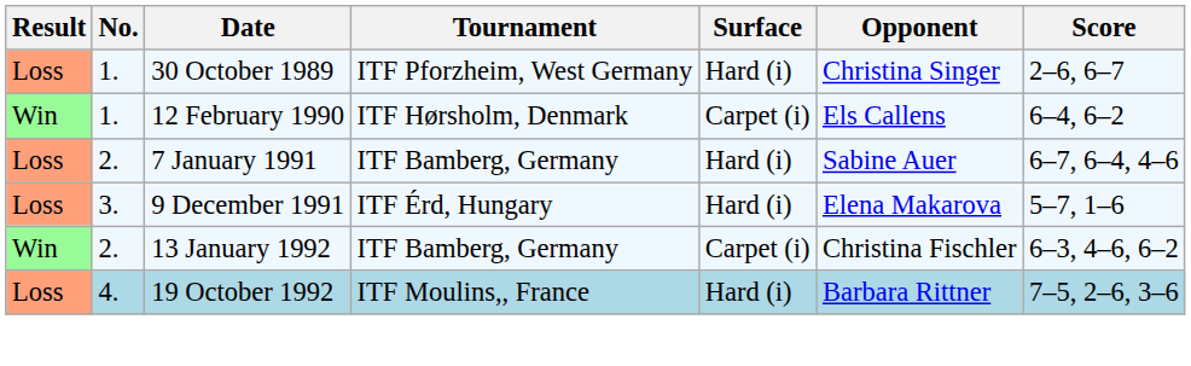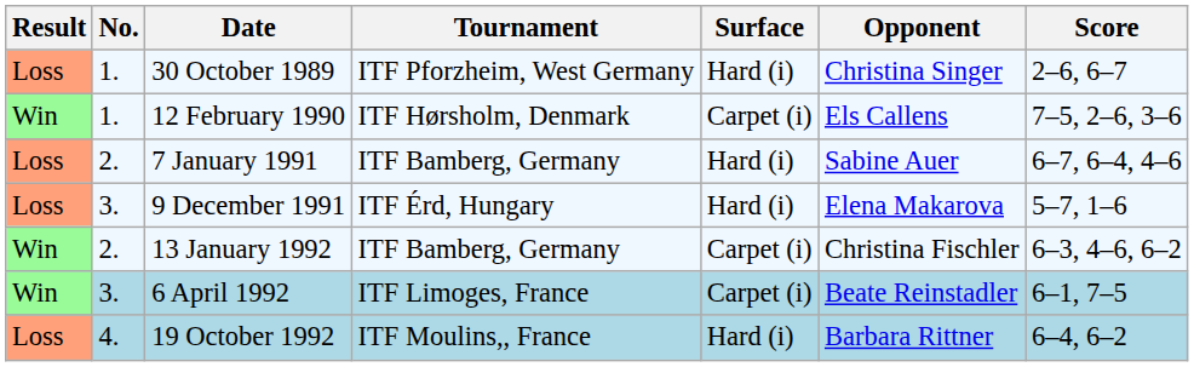 <table class="sortable wikitable" style=font-size:97%>
 <tr>
 <th>Result</th>
 <th>No.</th>
 <th>Date</th>
 <th>Tournament</th>
 <th>Surface</th>
 <th>Opponent</th>
 <th class="unsortable">Score</th>
 </tr>
 <tr bgcolor=f0f8ff>
 <td style="background:#ffa07a;">Loss</td>
 <td>1.</td>
 <td>30 October 1989</td>
 <td>ITF Pforzheim, West Germany</td>
 <td>Hard (i)</td>
 <td> <a href='#'>Christina Singer</a></td>
 <td>2–6, 6–7</td>
 </tr>
 <tr bgcolor=f0f8ff>
 <td style="background:#98fb98;">Win</td>
 <td>1.</td>
 <td>12 February 1990</td>
 <td>ITF Hørsholm, Denmark</td>
 <td>Carpet (i)</td>
 <td> <a href='#'>Els Callens</a></td>
-<td>6–4, 6–2</td>
+<td>7–5, 2–6, 3–6</td>
 </tr>
 <tr style="background:#f0f8ff;">
 <td style="background:#ffa07a;">Loss</td>
 <td>2.</td>
 <td>7 January 1991</td>
 <td>ITF Bamberg, Germany</td>
 <td>Hard (i)</td>
 <td> <a href='#'>Sabine Auer</a></td>
 <td>6–7, 6–4, 4–6</td>
 </tr>
 <tr bgcolor="#f0f8ff">
 <td style="background:#ffa07a;">Loss</td>
 <td>3.</td>
 <td>9 December 1991</td>
 <td>ITF Érd, Hungary</td>
 <td>Hard (i)</td>
 <td> <a href='#'>Elena Makarova</a></td>
 <td>5–7, 1–6</td>
 </tr>
 <tr bgcolor="#f0f8ff">
 <td style="background:#98fb98;">Win</td>
 <td>2.</td>
 <td>13 January 1992</td>
 <td>ITF Bamberg, Germany</td>
 <td>Carpet (i)</td>
 <td> Christina Fischler</td>
 <td>6–3, 4–6, 6–2</td>
 </tr>
 <tr style="background:lightblue;">
+<td style="background:#98fb98;">Win</td>
+<td>3.</td>
+<td>6 April 1992</td>
+<td>ITF Limoges, France</td>
+<td>Carpet (i)</td>
+<td> <a href='#'>Beate Reinstadler</a></td>
+<td>6–1, 7–5</td>
+</tr>
+<tr style="background:lightblue;">
 <td style="background:#ffa07a;">Loss</td>
 <td>4.</td>
 <td>19 October 1992</td>
 <td>ITF Moulins,, France</td>
 <td>Hard (i)</td>
 <td> <a href='#'>Barbara Rittner</a></td>
-<td>7–5, 2–6, 3–6</td>
+<td>6–4, 6–2</td>
 </tr>
 </table>
